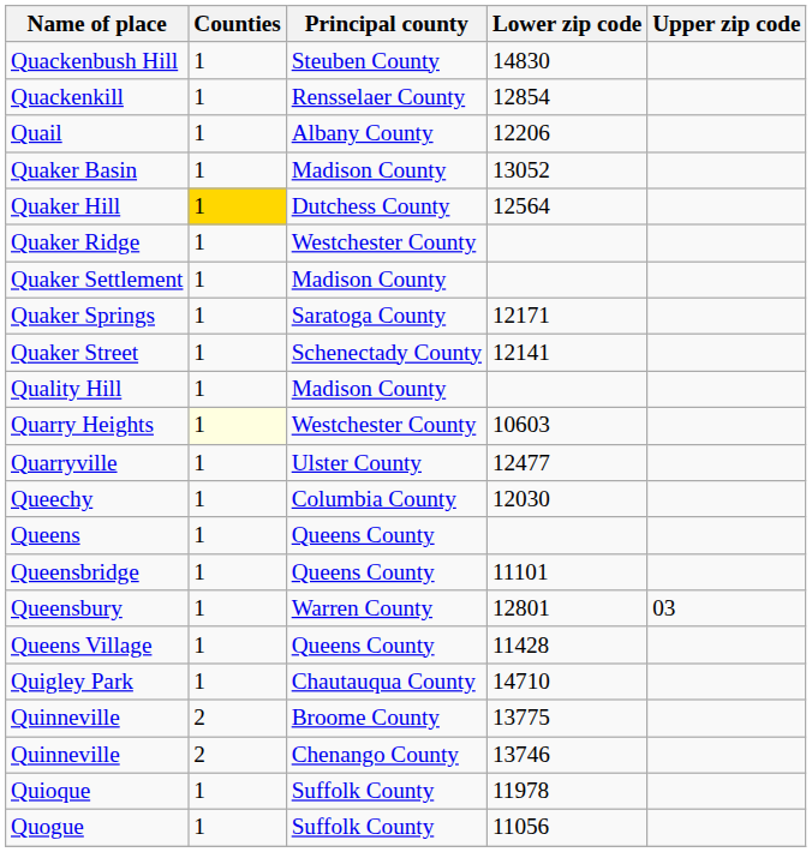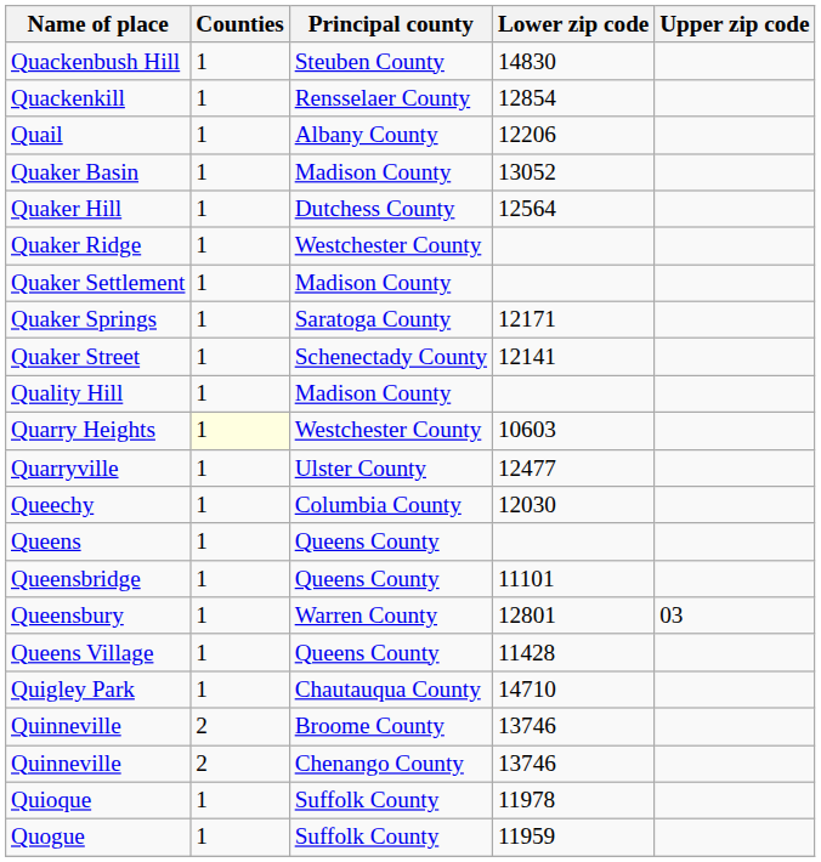 <table align="center" class="wikitable">
 <tr>
 <th>Name of place</th>
 <th>Counties</th>
 <th>Principal county</th>
 <th>Lower zip code</th>
 <th>Upper zip code</th>
 </tr>
 <tr --->
 <td><a href='#'>Quackenbush Hill</a></td>
 <td>1</td>
 <td><a href='#'>Steuben County</a></td>
 <td>14830</td>
 <td> </td>
 </tr>
 <tr --->
 <td><a href='#'>Quackenkill</a></td>
 <td>1</td>
 <td><a href='#'>Rensselaer County</a></td>
 <td>12854</td>
 <td> </td>
 </tr>
 <tr --->
 <td><a href='#'>Quail</a></td>
 <td>1</td>
 <td><a href='#'>Albany County</a></td>
 <td>12206</td>
 <td> </td>
 </tr>
 <tr --->
 <td><a href='#'>Quaker Basin</a></td>
 <td>1</td>
 <td><a href='#'>Madison County</a></td>
 <td>13052</td>
 <td> </td>
 </tr>
 <tr --->
 <td><a href='#'>Quaker Hill</a></td>
-<td style="background: gold;">1</td>
+<td>1</td>
 <td><a href='#'>Dutchess County</a></td>
 <td>12564</td>
 <td> </td>
 </tr>
 <tr --->
 <td><a href='#'>Quaker Ridge</a></td>
 <td>1</td>
 <td><a href='#'>Westchester County</a></td>
 <td> </td>
 <td> </td>
 </tr>
 <tr --->
 <td><a href='#'>Quaker Settlement</a></td>
 <td>1</td>
 <td><a href='#'>Madison County</a></td>
 <td> </td>
 <td> </td>
 </tr>
 <tr --->
 <td><a href='#'>Quaker Springs</a></td>
 <td>1</td>
 <td><a href='#'>Saratoga County</a></td>
 <td>12171</td>
 <td> </td>
 </tr>
 <tr --->
 <td><a href='#'>Quaker Street</a></td>
 <td>1</td>
 <td><a href='#'>Schenectady County</a></td>
 <td>12141</td>
 <td> </td>
 </tr>
 <tr --->
 <td><a href='#'>Quality Hill</a></td>
 <td>1</td>
 <td><a href='#'>Madison County</a></td>
 <td> </td>
 <td> </td>
 </tr>
 <tr --->
 <td><a href='#'>Quarry Heights</a></td>
 <td style="background: lightyellow;">1</td>
 <td><a href='#'>Westchester County</a></td>
 <td>10603</td>
 <td> </td>
 </tr>
 <tr --->
 <td><a href='#'>Quarryville</a></td>
 <td>1</td>
 <td><a href='#'>Ulster County</a></td>
 <td>12477</td>
 <td> </td>
 </tr>
 <tr --->
 <td><a href='#'>Queechy</a></td>
 <td>1</td>
 <td><a href='#'>Columbia County</a></td>
 <td>12030</td>
 <td> </td>
 </tr>
 <tr --->
 <td><a href='#'>Queens</a></td>
 <td>1</td>
 <td><a href='#'>Queens County</a></td>
 <td> </td>
 <td> </td>
 </tr>
 <tr --->
 <td><a href='#'>Queensbridge</a></td>
 <td>1</td>
 <td><a href='#'>Queens County</a></td>
 <td>11101</td>
 <td> </td>
 </tr>
 <tr --->
 <td><a href='#'>Queensbury</a></td>
 <td>1</td>
 <td><a href='#'>Warren County</a></td>
 <td>12801</td>
 <td>03</td>
 </tr>
 <tr --->
 <td><a href='#'>Queens Village</a></td>
 <td>1</td>
 <td><a href='#'>Queens County</a></td>
 <td>11428</td>
 <td> </td>
 </tr>
 <tr --->
 <td><a href='#'>Quigley Park</a></td>
 <td>1</td>
 <td><a href='#'>Chautauqua County</a></td>
 <td>14710</td>
 <td> </td>
 </tr>
 <tr --->
 <td><a href='#'>Quinneville</a></td>
 <td>2</td>
 <td><a href='#'>Broome County</a></td>
-<td>13775</td>
+<td>13746</td>
 <td> </td>
 </tr>
 <tr --->
 <td><a href='#'>Quinneville</a></td>
 <td>2</td>
 <td><a href='#'>Chenango County</a></td>
 <td>13746</td>
 <td> </td>
 </tr>
 <tr --->
 <td><a href='#'>Quioque</a></td>
 <td>1</td>
 <td><a href='#'>Suffolk County</a></td>
 <td>11978</td>
 <td> </td>
 </tr>
 <tr --->
 <td><a href='#'>Quogue</a></td>
 <td>1</td>
 <td><a href='#'>Suffolk County</a></td>
-<td>11056</td>
+<td>11959</td>
 <td> </td>
 </tr>
 <tr --->
 </tr>
 </table>
